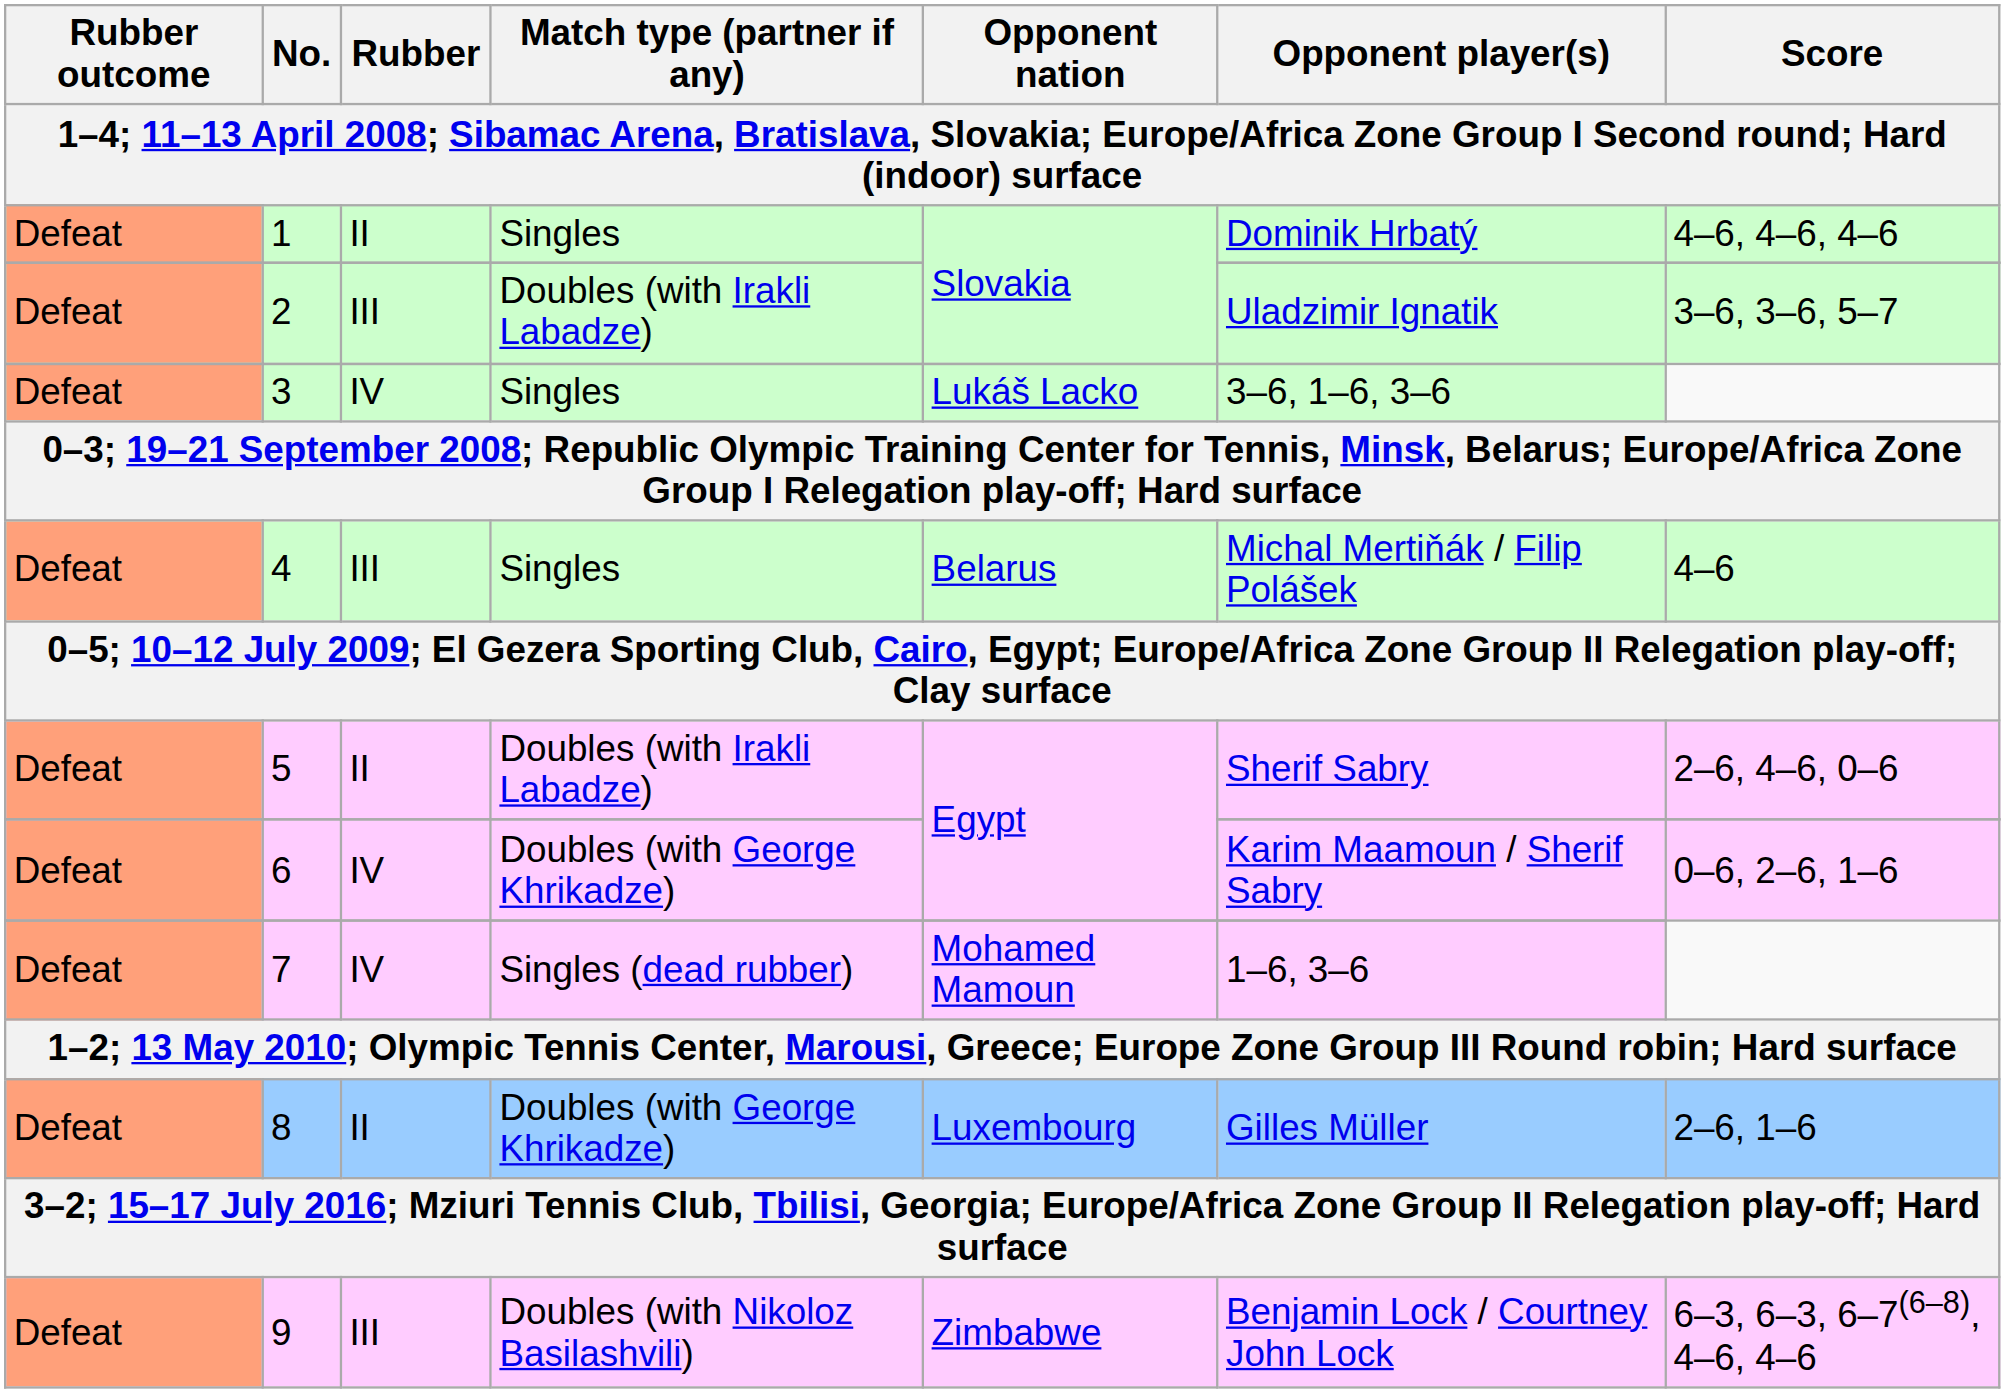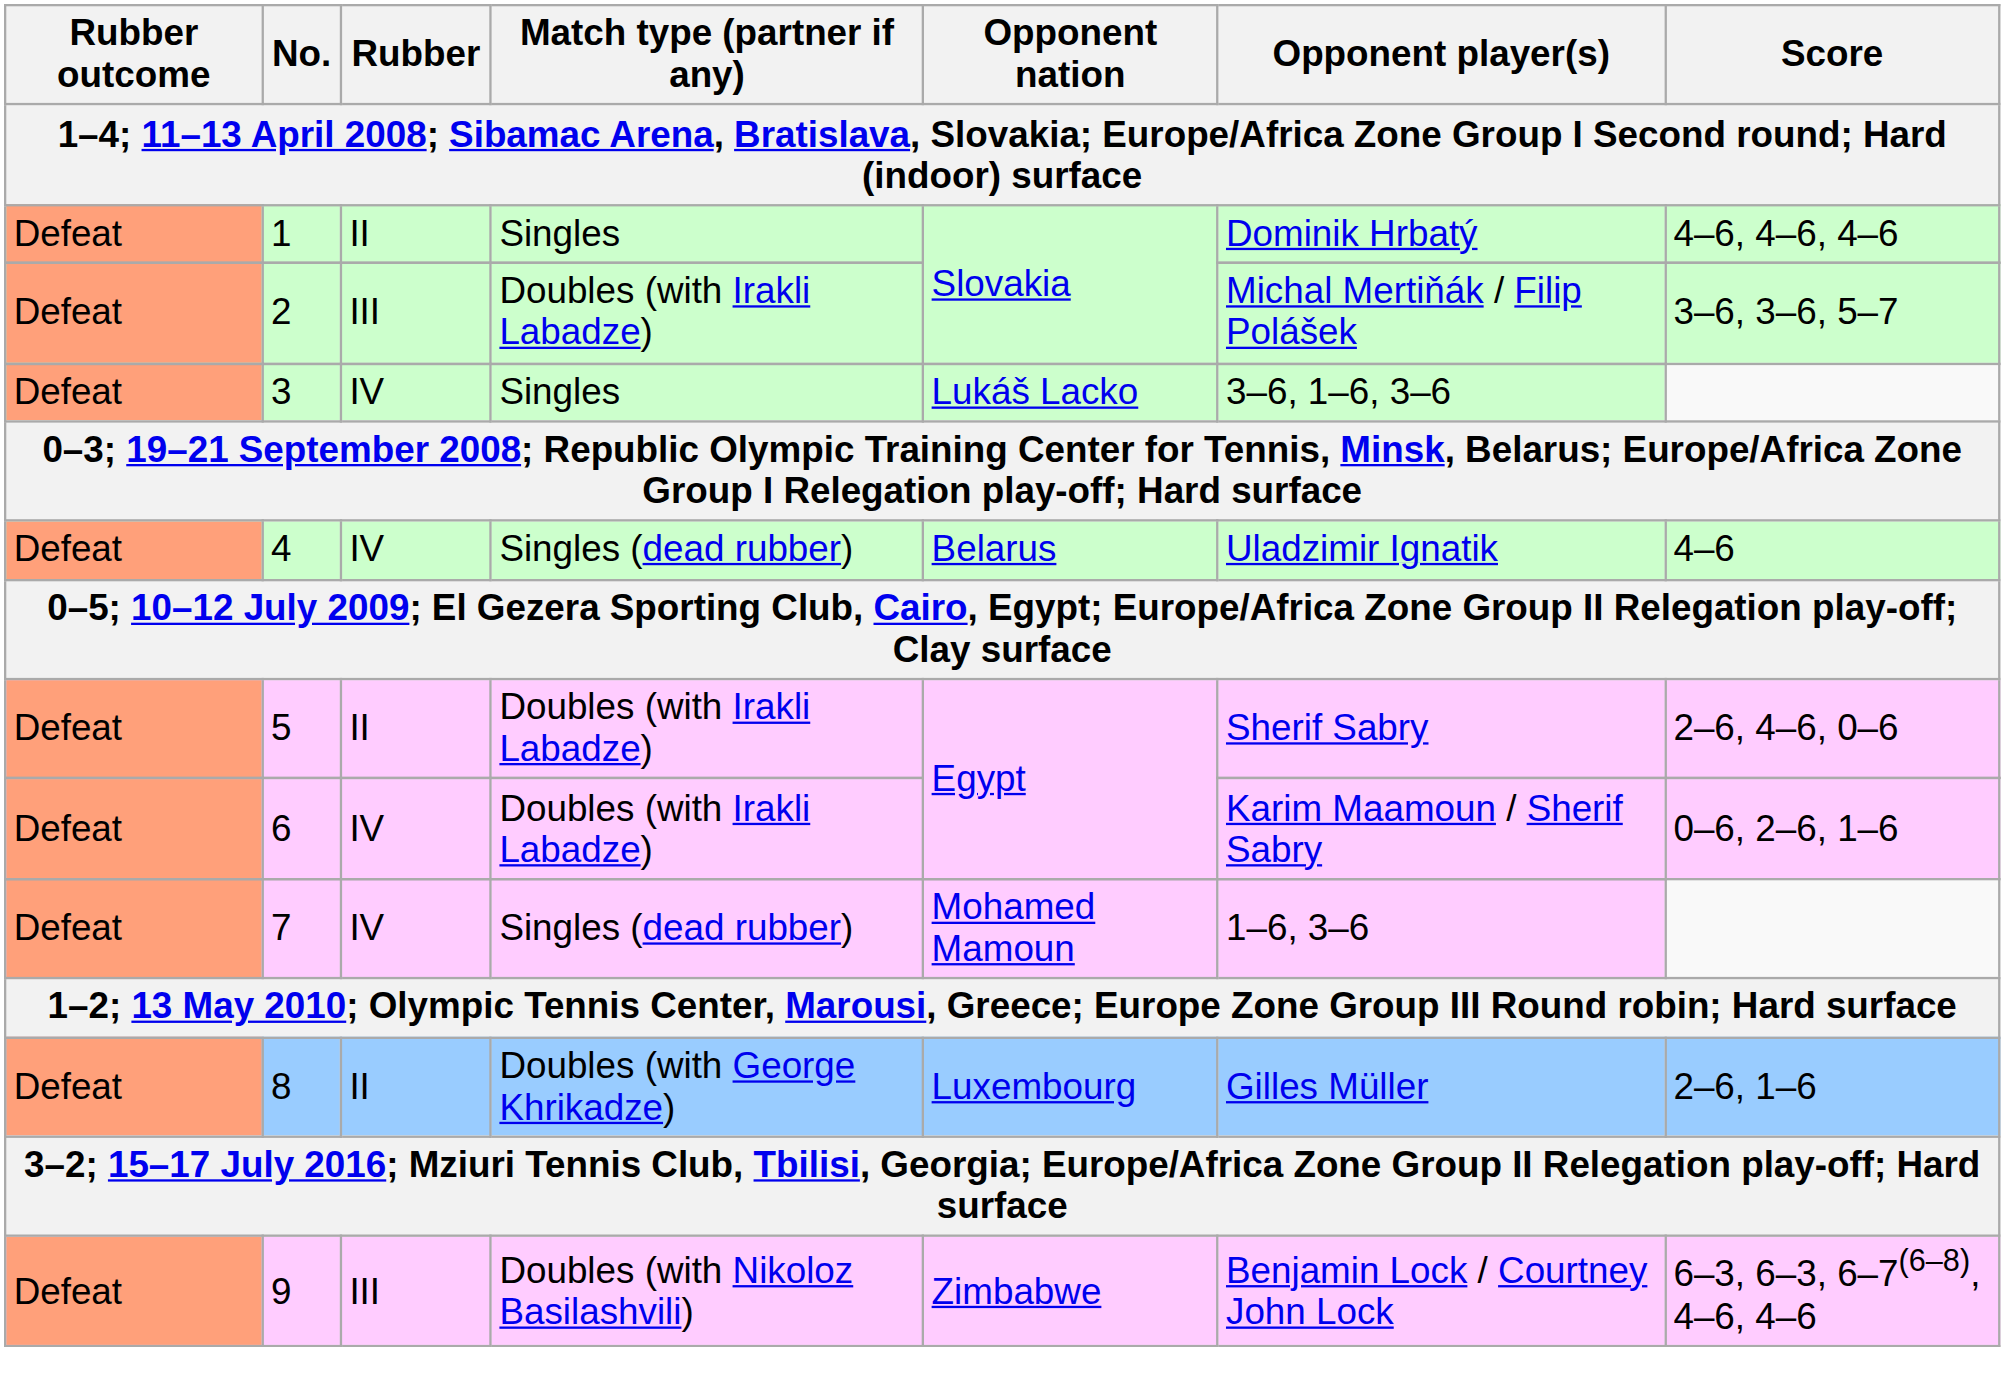 <table class=wikitable>
 <tr>
 <th>Rubber outcome</th>
 <th>No.</th>
 <th>Rubber</th>
 <th>Match type (partner if any)</th>
 <th>Opponent nation</th>
 <th>Opponent player(s)</th>
 <th>Score</th>
 </tr>
 <tr>
 <th colspan=7>1–4; <a href='#'>11–13 April 2008</a>; <a href='#'>Sibamac Arena</a>, <a href='#'>Bratislava</a>, Slovakia; Europe/Africa Zone Group I Second round; Hard (indoor) surface</th>
 </tr>
 <tr bgcolor=#CCFFCC>
 <td bgcolor=FFA07A>Defeat</td>
 <td>1</td>
 <td>II</td>
 <td>Singles</td>
 <td rowspan=3> <a href='#'>Slovakia</a></td>
 <td><a href='#'>Dominik Hrbatý</a></td>
 <td>4–6, 4–6, 4–6</td>
 </tr>
 <tr>
 </tr>
 <tr bgcolor=#CCFFCC>
 <td bgcolor=FFA07A>Defeat</td>
 <td>2</td>
 <td>III</td>
 <td>Doubles (with <a href='#'>Irakli Labadze</a>)</td>
-<td><a href='#'>Uladzimir Ignatik</a></td>
+<td><a href='#'>Michal Mertiňák</a> / <a href='#'>Filip Polášek</a></td>
 <td>3–6, 3–6, 5–7</td>
 </tr>
 <tr>
 </tr>
 <tr bgcolor=#CCFFCC>
 <td bgcolor=FFA07A>Defeat</td>
 <td>3</td>
 <td>IV</td>
 <td>Singles</td>
 <td><a href='#'>Lukáš Lacko</a></td>
 <td>3–6, 1–6, 3–6</td>
 </tr>
 <tr>
 <th colspan=7>0–3; <a href='#'>19–21 September 2008</a>; Republic Olympic Training Center for Tennis, <a href='#'>Minsk</a>, Belarus; Europe/Africa Zone Group I Relegation play-off; Hard surface</th>
 </tr>
 <tr bgcolor=#CCFFCC>
 <td bgcolor=FFA07A>Defeat</td>
 <td>4</td>
-<td>III</td>
-<td>Singles</td>
+<td>IV</td>
+<td>Singles (<a href='#'>dead rubber</a>)</td>
 <td> <a href='#'>Belarus</a></td>
-<td><a href='#'>Michal Mertiňák</a> / <a href='#'>Filip Polášek</a></td>
+<td><a href='#'>Uladzimir Ignatik</a></td>
 <td>4–6 </td>
 </tr>
 <tr>
 <th colspan=7>0–5; <a href='#'>10–12 July 2009</a>; El Gezera Sporting Club, <a href='#'>Cairo</a>, Egypt; Europe/Africa Zone Group II Relegation play-off; Clay surface</th>
 </tr>
 <tr bgcolor=#FFCCFF>
 <td bgcolor=FFA07A>Defeat</td>
 <td>5</td>
 <td>II</td>
 <td>Doubles (with <a href='#'>Irakli Labadze</a>)</td>
 <td rowspan=3> <a href='#'>Egypt</a></td>
 <td><a href='#'>Sherif Sabry</a></td>
 <td>2–6, 4–6, 0–6</td>
 </tr>
 <tr>
 </tr>
 <tr bgcolor=#FFCCFF>
 <td bgcolor=FFA07A>Defeat</td>
 <td>6</td>
 <td>IV</td>
-<td>Doubles (with <a href='#'>George Khrikadze</a>)</td>
+<td>Doubles (with <a href='#'>Irakli Labadze</a>)</td>
 <td><a href='#'>Karim Maamoun</a> / <a href='#'>Sherif Sabry</a></td>
 <td>0–6, 2–6, 1–6</td>
 </tr>
 <tr>
 </tr>
 <tr bgcolor=#FFCCFF>
 <td bgcolor=FFA07A>Defeat</td>
 <td>7</td>
 <td>IV</td>
 <td>Singles (<a href='#'>dead rubber</a>)</td>
 <td><a href='#'>Mohamed Mamoun</a></td>
 <td>1–6, 3–6</td>
 </tr>
 <tr>
 <th colspan=7>1–2; <a href='#'>13 May 2010</a>; Olympic Tennis Center, <a href='#'>Marousi</a>, Greece; Europe Zone Group III Round robin; Hard surface</th>
 </tr>
 <tr bgcolor=#99CCFF>
 <td bgcolor=FFA07A>Defeat</td>
 <td>8</td>
 <td>II</td>
 <td>Doubles (with <a href='#'>George Khrikadze</a>)</td>
 <td> <a href='#'>Luxembourg</a></td>
 <td><a href='#'>Gilles Müller</a></td>
 <td>2–6, 1–6</td>
 </tr>
 <tr>
 <th colspan=7>3–2; <a href='#'>15–17 July 2016</a>; Mziuri Tennis Club, <a href='#'>Tbilisi</a>, Georgia; Europe/Africa Zone Group II Relegation play-off; Hard surface</th>
 </tr>
 <tr bgcolor=#FFCCFF>
 <td bgcolor=FFA07A>Defeat</td>
 <td>9</td>
 <td>III</td>
 <td>Doubles (with <a href='#'>Nikoloz Basilashvili</a>)</td>
 <td> <a href='#'>Zimbabwe</a></td>
 <td><a href='#'>Benjamin Lock</a> / <a href='#'>Courtney John Lock</a></td>
 <td>6–3, 6–3, 6–7<sup>(6–8)</sup>, 4–6, 4–6</td>
 </tr>
 </table>
